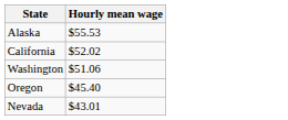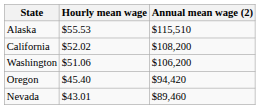 <table class="wikitable">
 <tr>
 <th>State</th>
 <th>Hourly mean wage</th>
+<th>Annual mean wage (2)</th>
 </tr>
 <tr>
 <td>Alaska</td>
 <td>$55.53</td>
+<td>$115,510</td>
 </tr>
 <tr>
 <td>California</td>
 <td>$52.02</td>
+<td>$108,200</td>
 </tr>
 <tr>
 <td>Washington</td>
 <td>$51.06</td>
+<td>$106,200</td>
 </tr>
 <tr>
 <td>Oregon</td>
 <td>$45.40</td>
+<td>$94,420</td>
 </tr>
 <tr>
 <td>Nevada</td>
 <td>$43.01</td>
+<td>$89,460</td>
 </tr>
 </table>
